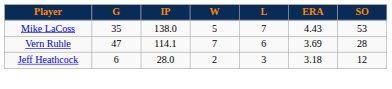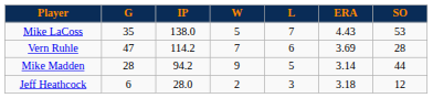 <table class="wikitable sortable">
 <tr>
 <th style="background:#092c57;color:#FF8800;" width="16%">Player</th>
 <th style="background:#092c57;color:#FF8800;" width="9%">G</th>
 <th style="background:#092c57;color:#FF8800;" width="9%">IP</th>
 <th style="background:#092c57;color:#FF8800;" width="9%">W</th>
 <th style="background:#092c57;color:#FF8800;" width="9%">L</th>
 <th style="background:#092c57;color:#FF8800;" width="9%">ERA</th>
 <th style="background:#092c57;color:#FF8800;" width="9%">SO</th>
 </tr>
 <tr align=center>
 <td><a href='#'>Mike LaCoss</a></td>
 <td>35</td>
 <td>138.0</td>
 <td>5</td>
 <td>7</td>
 <td>4.43</td>
 <td>53</td>
 </tr>
 <tr align=center>
 <td><a href='#'>Vern Ruhle</a></td>
 <td>47</td>
-<td>114.1</td>
+<td>114.2</td>
 <td>7</td>
 <td>6</td>
 <td>3.69</td>
 <td>28</td>
+</tr>
+<tr align=center>
+<td><a href='#'>Mike Madden</a></td>
+<td>28</td>
+<td>94.2</td>
+<td>9</td>
+<td>5</td>
+<td>3.14</td>
+<td>44</td>
 </tr>
 <tr align=center>
 <td><a href='#'>Jeff Heathcock</a></td>
 <td>6</td>
 <td>28.0</td>
 <td>2</td>
 <td>3</td>
 <td>3.18</td>
 <td>12</td>
 </tr>
 </table>
